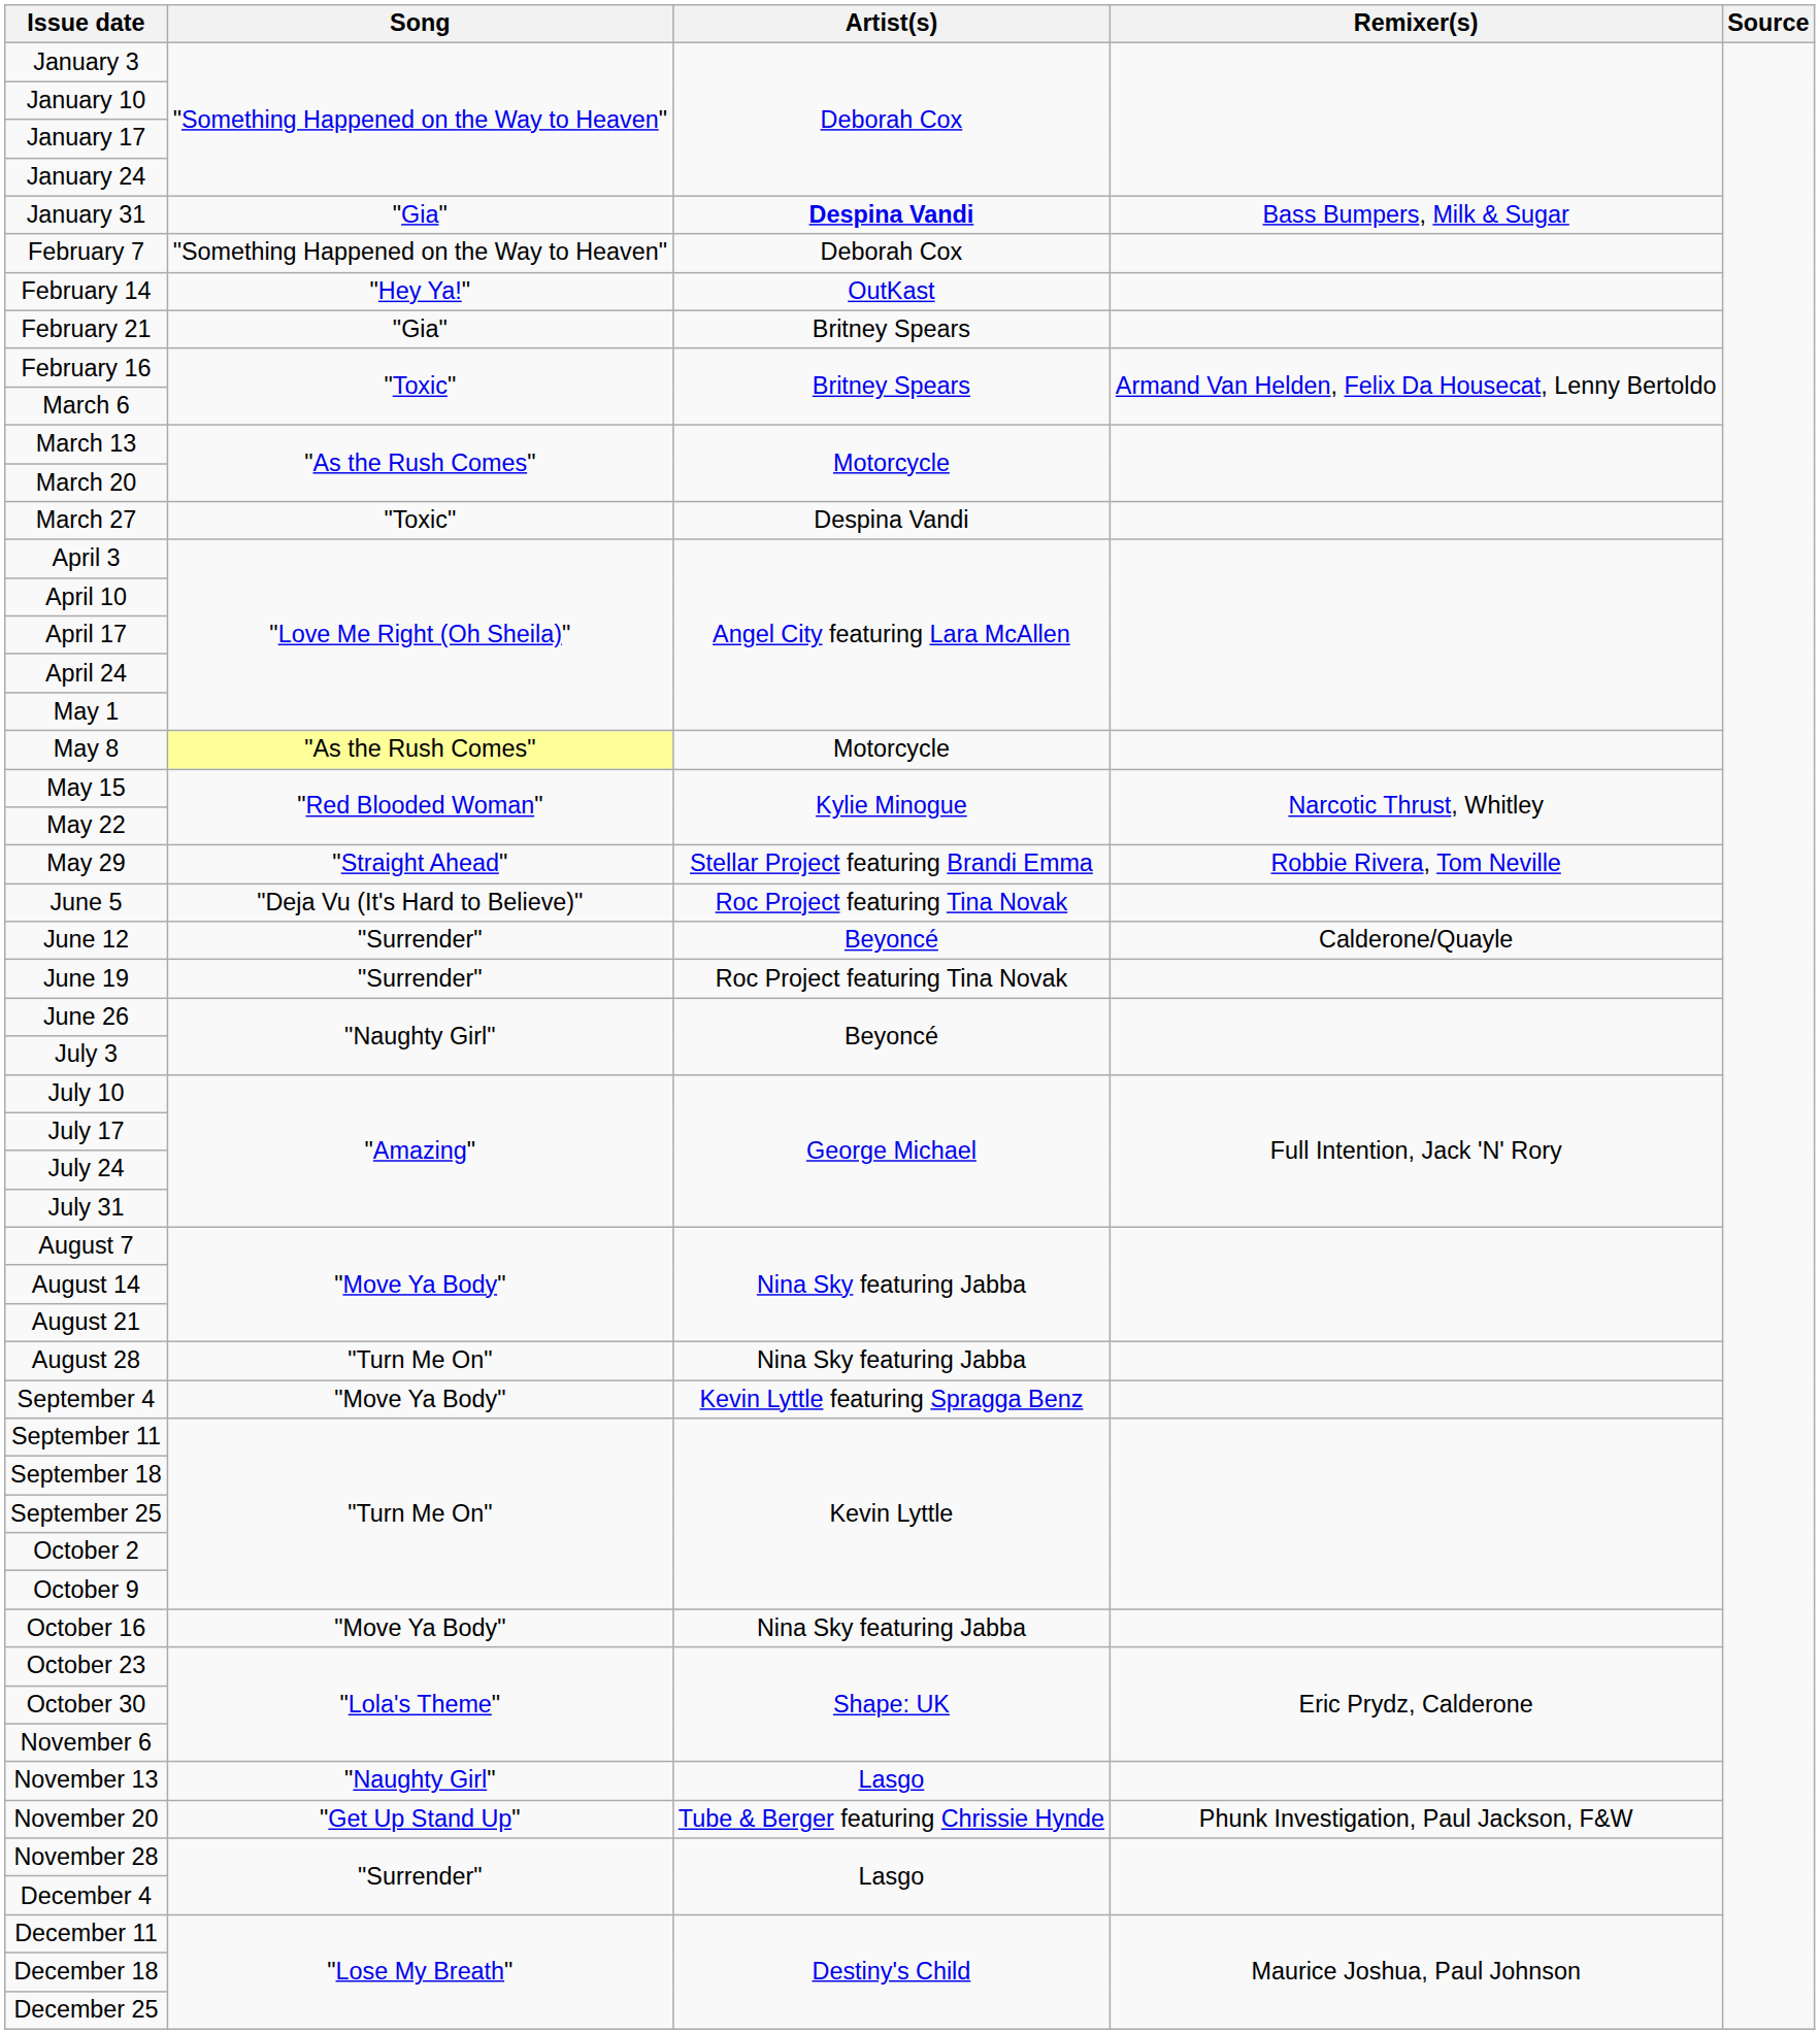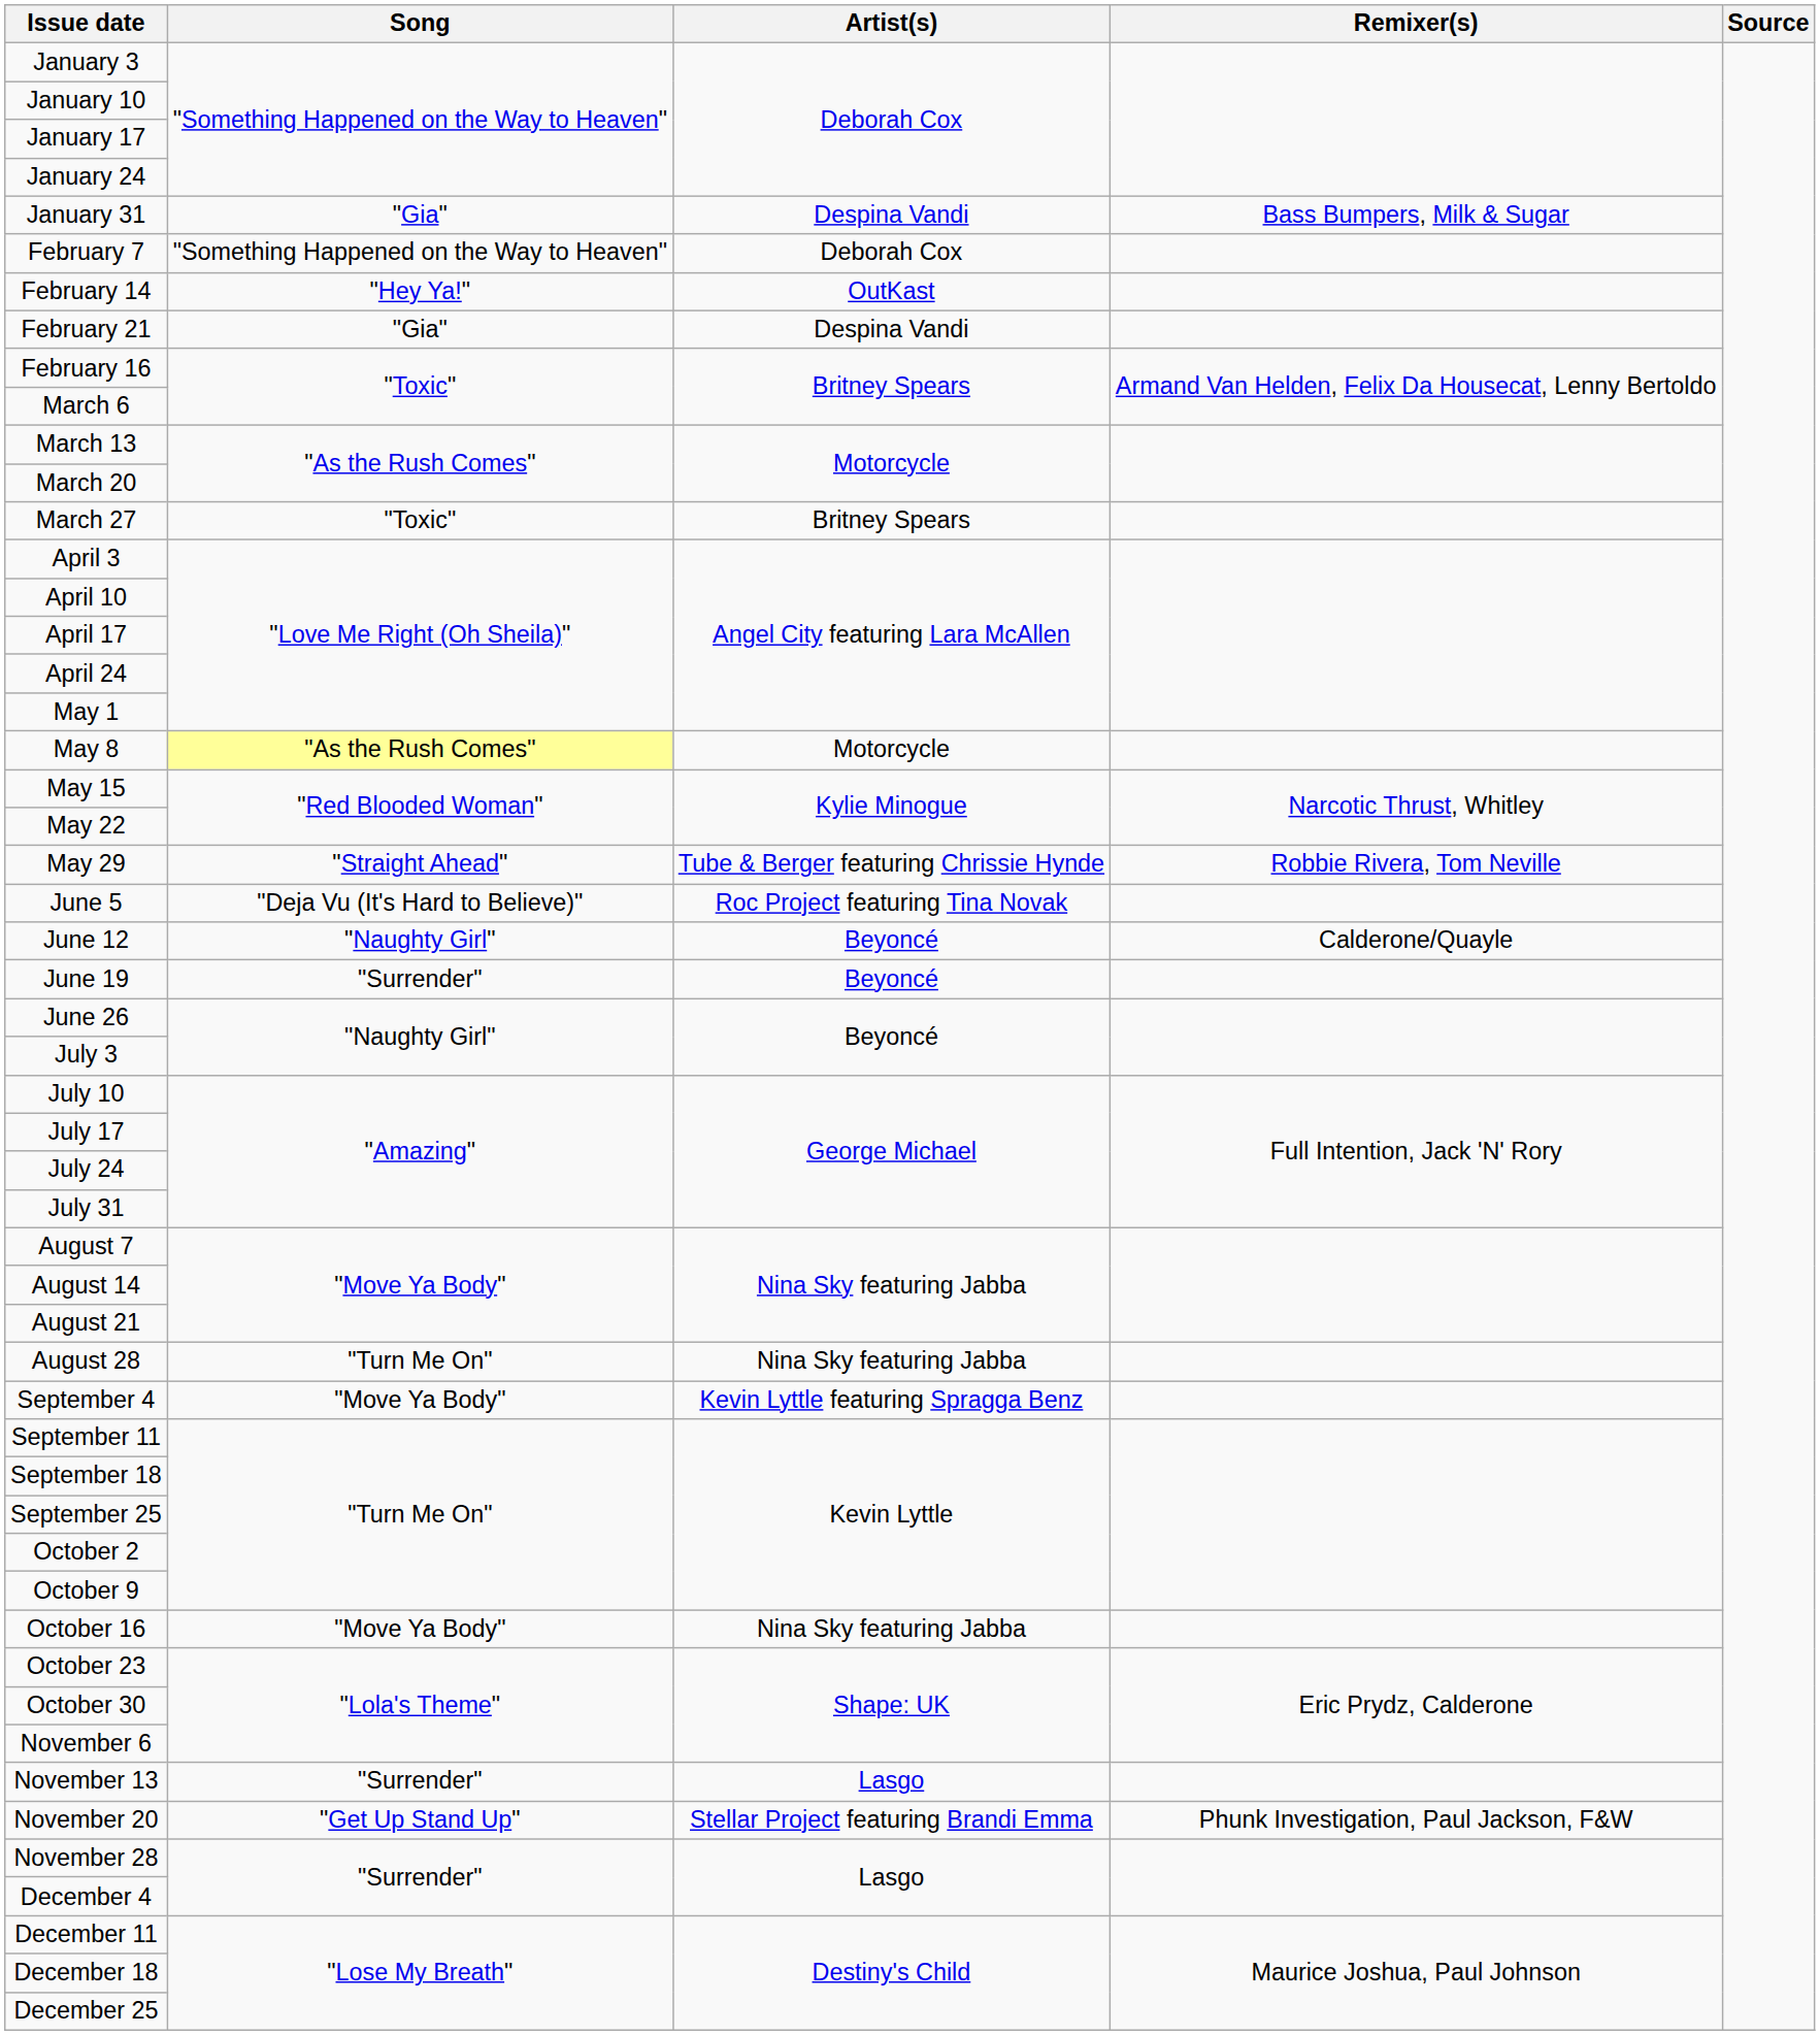 <table class="wikitable" style="text-align: center;">
 <tr>
 <th>Issue date</th>
 <th>Song</th>
 <th>Artist(s)</th>
 <th>Remixer(s)</th>
 <th>Source</th>
 </tr>
 <tr>
 <td>January 3</td>
 <td rowspan="4">"<a href='#'>Something Happened on the Way to Heaven</a>"</td>
 <td rowspan="4"><a href='#'>Deborah Cox</a></td>
 <td rowspan="4"></td>
 <td rowspan="52"></td>
 </tr>
 <tr>
 <td>January 10</td>
 </tr>
 <tr>
 <td>January 17</td>
 </tr>
 <tr>
 <td>January 24</td>
 </tr>
 <tr>
 <td>January 31</td>
 <td>"<a href='#'>Gia</a>"</td>
-<td><strong><a href='#'>Despina Vandi</a></strong></td>
+<td><a href='#'>Despina Vandi</a></td>
 <td><a href='#'>Bass Bumpers</a>, <a href='#'>Milk & Sugar</a></td>
 </tr>
 <tr>
 <td>February 7</td>
 <td>"Something Happened on the Way to Heaven"</td>
 <td>Deborah Cox</td>
 <td></td>
 </tr>
 <tr>
 <td>February 14</td>
 <td>"<a href='#'>Hey Ya!</a>"</td>
 <td><a href='#'>OutKast</a></td>
 <td></td>
 </tr>
 <tr>
 <td>February 21</td>
 <td>"Gia"</td>
-<td>Britney Spears</td>
+<td>Despina Vandi</td>
 <td></td>
 </tr>
 <tr>
 <td>February 16</td>
 <td rowspan="2">"<a href='#'>Toxic</a>"</td>
 <td rowspan="2"><a href='#'>Britney Spears</a></td>
 <td rowspan="2"><a href='#'>Armand Van Helden</a>, <a href='#'>Felix Da Housecat</a>, Lenny Bertoldo</td>
 </tr>
 <tr>
 <td>March 6</td>
 </tr>
 <tr>
 <td>March 13</td>
 <td rowspan="2">"<a href='#'>As the Rush Comes</a>"</td>
 <td rowspan="2"><a href='#'>Motorcycle</a></td>
 <td rowspan="2"></td>
 </tr>
 <tr>
 <td>March 20</td>
 </tr>
 <tr>
 <td>March 27</td>
 <td>"Toxic"</td>
-<td>Despina Vandi</td>
+<td>Britney Spears</td>
 <td></td>
 </tr>
 <tr>
 <td>April 3</td>
 <td rowspan="5">"<a href='#'>Love Me Right (Oh Sheila)</a>"</td>
 <td rowspan="5"><a href='#'>Angel City</a> featuring <a href='#'>Lara McAllen</a></td>
 <td rowspan="5"></td>
 </tr>
 <tr>
 <td>April 10</td>
 </tr>
 <tr>
 <td>April 17</td>
 </tr>
 <tr>
 <td>April 24</td>
 </tr>
 <tr>
 <td>May 1</td>
 </tr>
 <tr>
 <td>May 8</td>
 <td bgcolor=#FFFF99> "As the Rush Comes"</td>
 <td>Motorcycle</td>
 <td></td>
 </tr>
 <tr>
 <td>May 15</td>
 <td rowspan="2">"<a href='#'>Red Blooded Woman</a>"</td>
 <td rowspan="2"><a href='#'>Kylie Minogue</a></td>
 <td rowspan="2"><a href='#'>Narcotic Thrust</a>, Whitley</td>
 </tr>
 <tr>
 <td>May 22</td>
 </tr>
 <tr>
 <td>May 29</td>
 <td>"<a href='#'>Straight Ahead</a>"</td>
-<td><a href='#'>Stellar Project</a> featuring <a href='#'>Brandi Emma</a></td>
+<td><a href='#'>Tube & Berger</a> featuring <a href='#'>Chrissie Hynde</a></td>
 <td><a href='#'>Robbie Rivera</a>, <a href='#'>Tom Neville</a></td>
 </tr>
 <tr>
 <td>June 5</td>
 <td>"Deja Vu (It's Hard to Believe)"</td>
 <td><a href='#'>Roc Project</a> featuring <a href='#'>Tina Novak</a></td>
 <td></td>
 </tr>
 <tr>
 <td>June 12</td>
-<td>"Surrender"</td>
+<td>"<a href='#'>Naughty Girl</a>"</td>
 <td><a href='#'>Beyoncé</a></td>
 <td>Calderone/Quayle</td>
 </tr>
 <tr>
 <td>June 19</td>
 <td>"Surrender"</td>
-<td>Roc Project featuring Tina Novak</td>
+<td><a href='#'>Beyoncé</a></td>
 <td></td>
 </tr>
 <tr>
 <td>June 26</td>
 <td rowspan="2">"Naughty Girl"</td>
 <td rowspan="2">Beyoncé</td>
 <td rowspan="2"></td>
 </tr>
 <tr>
 <td>July 3</td>
 </tr>
 <tr>
 <td>July 10</td>
 <td rowspan="4">"<a href='#'>Amazing</a>"</td>
 <td rowspan="4"><a href='#'>George Michael</a></td>
 <td rowspan="4">Full Intention, Jack 'N' Rory</td>
 </tr>
 <tr>
 <td>July 17</td>
 </tr>
 <tr>
 <td>July 24</td>
 </tr>
 <tr>
 <td>July 31</td>
 </tr>
 <tr>
 <td>August 7</td>
 <td rowspan="3">"<a href='#'>Move Ya Body</a>"</td>
 <td rowspan="3"><a href='#'>Nina Sky</a> featuring Jabba</td>
 <td rowspan="3"></td>
 </tr>
 <tr>
 <td>August 14</td>
 </tr>
 <tr>
 <td>August 21</td>
 </tr>
 <tr>
 <td>August 28</td>
 <td>"Turn Me On"</td>
 <td rowspan=1>Nina Sky featuring Jabba</td>
 <td></td>
 </tr>
 <tr>
 <td>September 4</td>
 <td rowspan=1>"Move Ya Body"</td>
 <td><a href='#'>Kevin Lyttle</a> featuring <a href='#'>Spragga Benz</a></td>
 <td rowspan=1></td>
 </tr>
 <tr>
 <td>September 11</td>
 <td rowspan="5">"Turn Me On"</td>
 <td rowspan="5">Kevin Lyttle</td>
 <td rowspan="5"></td>
 </tr>
 <tr>
 <td>September 18</td>
 </tr>
 <tr>
 <td>September 25</td>
 </tr>
 <tr>
 <td>October 2</td>
 </tr>
 <tr>
 <td>October 9</td>
 </tr>
 <tr>
 <td>October 16</td>
 <td>"Move Ya Body"</td>
 <td>Nina Sky featuring Jabba</td>
 <td></td>
 </tr>
 <tr>
 <td>October 23</td>
 <td rowspan="3">"<a href='#'>Lola's Theme</a>"</td>
 <td rowspan="3"><a href='#'>Shape: UK</a></td>
 <td rowspan="3">Eric Prydz, Calderone</td>
 </tr>
 <tr>
 <td>October 30</td>
 </tr>
 <tr>
 <td>November 6</td>
 </tr>
 <tr>
 <td>November 13</td>
-<td>"<a href='#'>Naughty Girl</a>"</td>
+<td>"Surrender"</td>
 <td><a href='#'>Lasgo</a></td>
 <td></td>
 </tr>
 <tr>
 <td>November 20</td>
 <td>"<a href='#'>Get Up Stand Up</a>"</td>
-<td><a href='#'>Tube & Berger</a> featuring <a href='#'>Chrissie Hynde</a></td>
+<td><a href='#'>Stellar Project</a> featuring <a href='#'>Brandi Emma</a></td>
 <td>Phunk Investigation, Paul Jackson, F&W</td>
 </tr>
 <tr>
 <td>November 28</td>
 <td rowspan="2">"Surrender"</td>
 <td rowspan="2">Lasgo</td>
 <td rowspan="2"></td>
 </tr>
 <tr>
 <td>December 4</td>
 </tr>
 <tr>
 <td>December 11</td>
 <td rowspan="3">"<a href='#'>Lose My Breath</a>"</td>
 <td rowspan="3"><a href='#'>Destiny's Child</a></td>
 <td rowspan="3">Maurice Joshua, Paul Johnson</td>
 </tr>
 <tr>
 <td>December 18</td>
 </tr>
 <tr>
 <td>December 25</td>
 </tr>
 <tr>
 </tr>
 </table>
